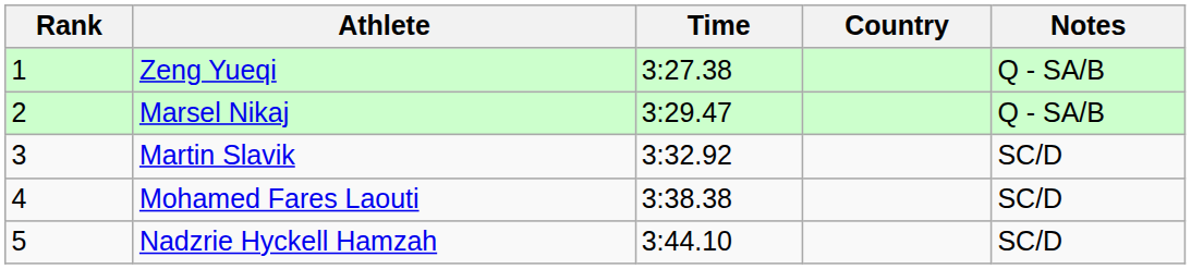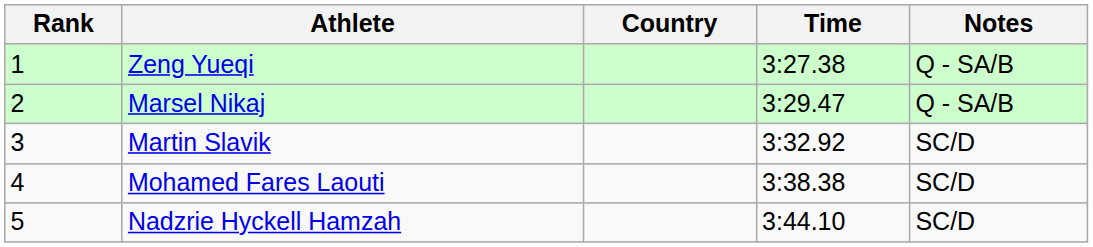 <table class="wikitable" width=55%>
 <tr>
 <th>Rank</th>
 <th>Athlete</th>
+<th>Country</th>
 <th>Time</th>
-<th>Country</th>
 <th>Notes</th>
 </tr>
 <tr bgcolor=ccffcc>
 <td>1</td>
 <td><a href='#'>Zeng Yueqi</a></td>
+<td></td>
 <td>3:27.38</td>
-<td></td>
 <td>Q - SA/B</td>
 </tr>
 <tr bgcolor=ccffcc>
 <td>2</td>
 <td><a href='#'>Marsel Nikaj</a></td>
+<td></td>
 <td>3:29.47</td>
-<td></td>
 <td>Q - SA/B</td>
 </tr>
 <tr>
 <td>3</td>
 <td><a href='#'>Martin Slavik</a></td>
+<td></td>
 <td>3:32.92</td>
-<td></td>
 <td>SC/D</td>
 </tr>
 <tr>
 <td>4</td>
 <td><a href='#'>Mohamed Fares Laouti</a></td>
+<td></td>
 <td>3:38.38</td>
-<td></td>
 <td>SC/D</td>
 </tr>
 <tr>
 <td>5</td>
 <td><a href='#'>Nadzrie Hyckell Hamzah</a></td>
+<td></td>
 <td>3:44.10</td>
-<td></td>
 <td>SC/D</td>
 </tr>
 </table>
